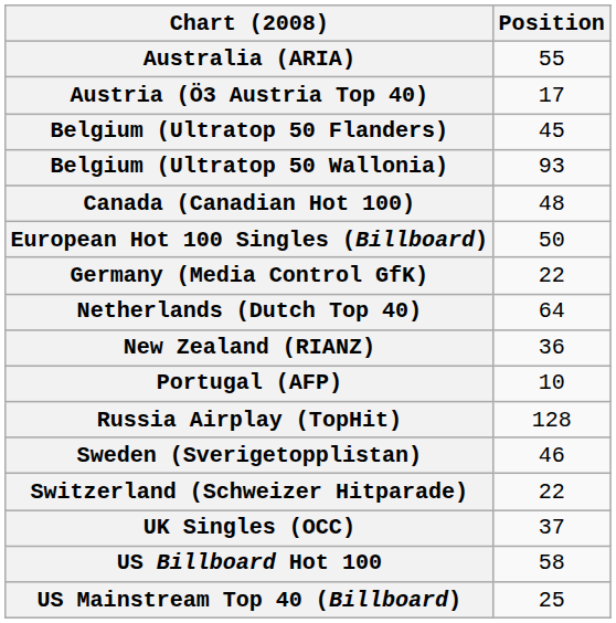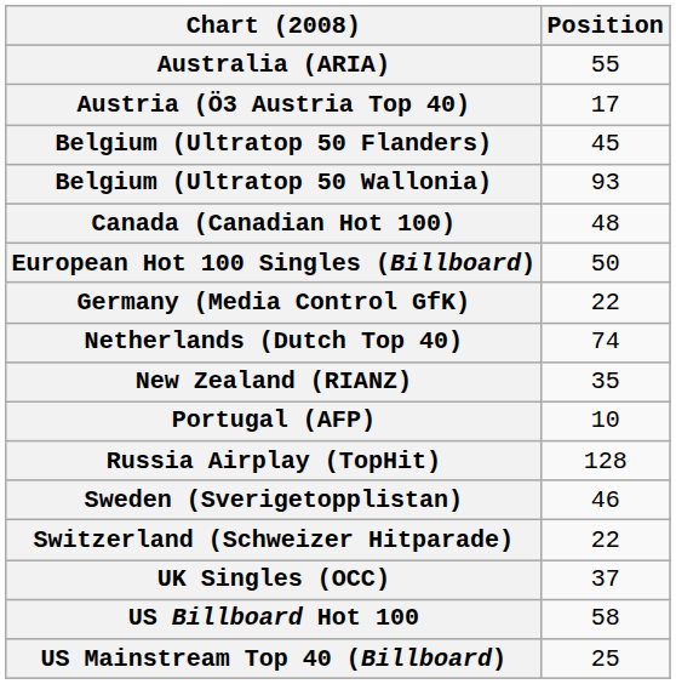 <table class="wikitable sortable plainrowheaders">
 <tr>
 <th scope="col">Chart (2008)</th>
 <th scope="col">Position</th>
 </tr>
 <tr>
 <th scope="row">Australia (ARIA)</th>
 <td style="text-align:center;">55</td>
 </tr>
 <tr>
 <th scope="row">Austria (Ö3 Austria Top 40)</th>
 <td style="text-align:center;">17</td>
 </tr>
 <tr>
 <th scope="row">Belgium (Ultratop 50 Flanders)</th>
 <td style="text-align:center;">45</td>
 </tr>
 <tr>
 <th scope="row">Belgium (Ultratop 50 Wallonia)</th>
 <td style="text-align:center;">93</td>
 </tr>
 <tr>
 <th scope="row">Canada (Canadian Hot 100)</th>
 <td style="text-align:center;">48</td>
 </tr>
 <tr>
 <th scope="row">European Hot 100 Singles (<em>Billboard</em>)</th>
 <td style="text-align:center;">50</td>
 </tr>
 <tr>
 <th scope="row">Germany (Media Control GfK)</th>
 <td style="text-align:center;">22</td>
 </tr>
 <tr>
 <th scope="row">Netherlands (Dutch Top 40)</th>
-<td style="text-align:center;">64</td>
+<td style="text-align:center;">74</td>
 </tr>
 <tr>
 <th scope="row">New Zealand (RIANZ)</th>
-<td style="text-align:center;">36</td>
+<td style="text-align:center;">35</td>
 </tr>
 <tr>
 <th scope="row">Portugal (AFP)</th>
 <td style="text-align:center;">10</td>
 </tr>
 <tr>
 <th scope="row">Russia Airplay (TopHit)</th>
 <td style="text-align:center;">128</td>
 </tr>
 <tr>
 <th scope="row">Sweden (Sverigetopplistan)</th>
 <td align="center">46</td>
 </tr>
 <tr>
 <th scope="row">Switzerland (Schweizer Hitparade)</th>
 <td style="text-align:center;">22</td>
 </tr>
 <tr>
 <th scope="row">UK Singles (OCC)<br></th>
 <td style="text-align:center;">37</td>
 </tr>
 <tr>
 <th scope="row">US <em>Billboard</em> Hot 100</th>
 <td style="text-align:center;">58</td>
 </tr>
 <tr>
 <th scope="row">US Mainstream Top 40 (<em>Billboard</em>)</th>
 <td style="text-align:center;">25</td>
 </tr>
 </table>
